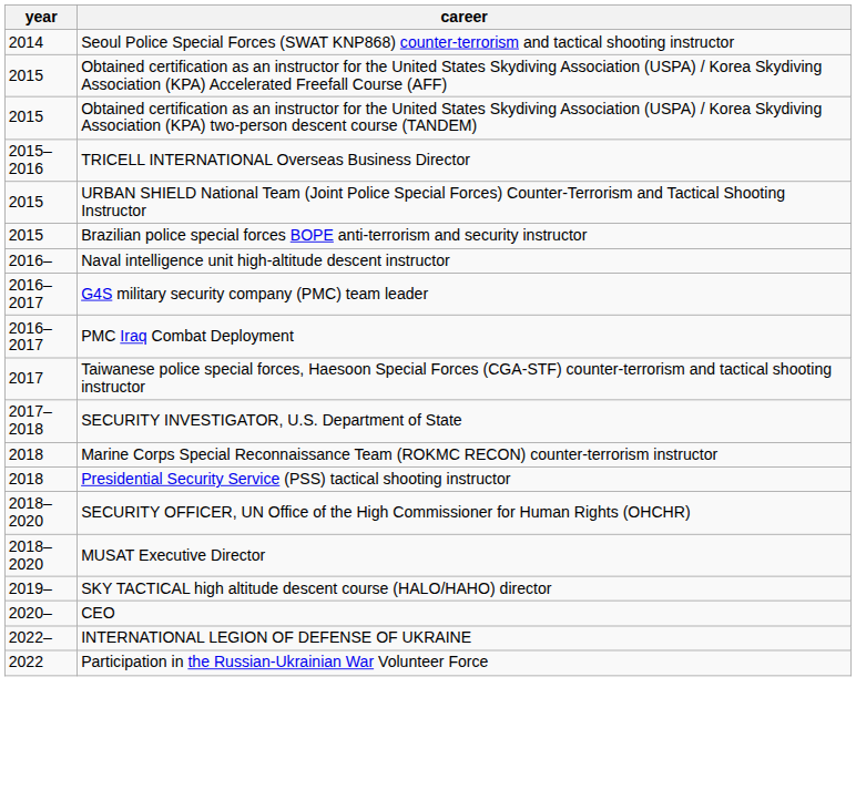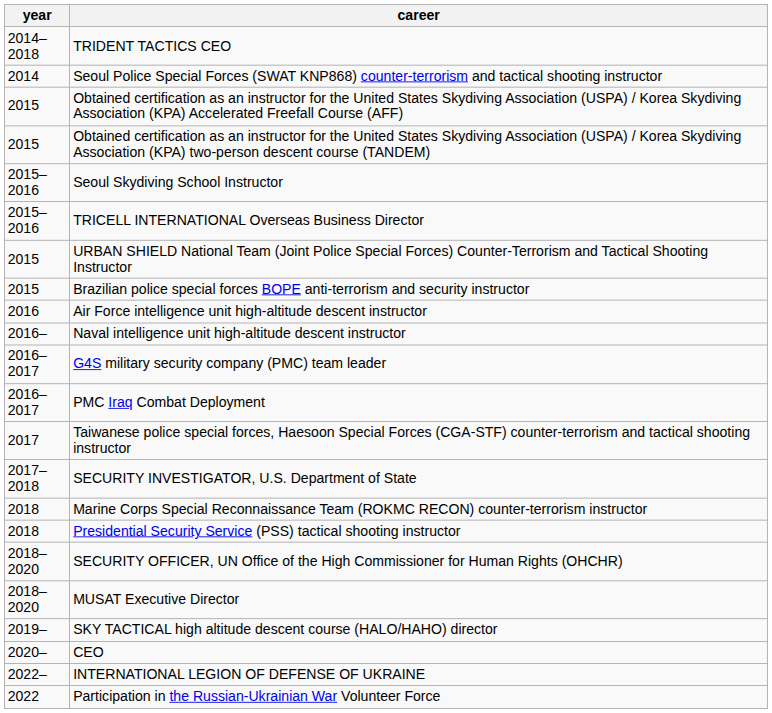 <table class="wikitable">
 <tr>
 <th>year</th>
 <th>career</th>
+</tr>
+<tr>
+<td>2014–2018</td>
+<td>TRIDENT TACTICS CEO</td>
 </tr>
 <tr>
 <td>2014</td>
 <td>Seoul Police Special Forces (SWAT KNP868) <a href='#'>counter-terrorism</a> and tactical shooting instructor</td>
 </tr>
 <tr>
 <td>2015</td>
 <td>Obtained certification as an instructor for the United States Skydiving Association (USPA) / Korea Skydiving Association (KPA) Accelerated Freefall Course (AFF)</td>
 </tr>
 <tr>
 <td>2015</td>
 <td>Obtained certification as an instructor for the United States Skydiving Association (USPA) / Korea Skydiving Association (KPA) two-person descent course (TANDEM)</td>
 </tr>
 <tr>
 <td>2015–2016</td>
+<td>Seoul Skydiving School Instructor</td>
+</tr>
+<tr>
+<td>2015–2016</td>
 <td>TRICELL INTERNATIONAL Overseas Business Director</td>
 </tr>
 <tr>
 <td>2015</td>
 <td>URBAN SHIELD National Team (Joint Police Special Forces) Counter-Terrorism and Tactical Shooting Instructor</td>
 </tr>
 <tr>
 <td>2015</td>
 <td>Brazilian police special forces <a href='#'>BOPE</a> anti-terrorism and security instructor</td>
+</tr>
+<tr>
+<td>2016</td>
+<td>Air Force intelligence unit high-altitude descent instructor</td>
 </tr>
 <tr>
 <td>2016–</td>
 <td>Naval intelligence unit high-altitude descent instructor</td>
 </tr>
 <tr>
 <td>2016–2017</td>
 <td><a href='#'>G4S</a> military security company (PMC) team leader</td>
 </tr>
 <tr>
 <td>2016–2017</td>
 <td>PMC <a href='#'>Iraq</a> Combat Deployment</td>
 </tr>
 <tr>
 <td>2017</td>
 <td>Taiwanese police special forces, Haesoon Special Forces (CGA-STF) counter-terrorism and tactical shooting instructor</td>
 </tr>
 <tr>
 <td>2017–2018</td>
 <td>SECURITY INVESTIGATOR, U.S. Department of State</td>
 </tr>
 <tr>
 <td>2018</td>
 <td>Marine Corps Special Reconnaissance Team (ROKMC RECON) counter-terrorism instructor</td>
 </tr>
 <tr>
 <td>2018</td>
 <td><a href='#'>Presidential Security Service</a> (PSS) tactical shooting instructor</td>
 </tr>
 <tr>
 <td>2018–2020</td>
 <td>SECURITY OFFICER, UN Office of the High Commissioner for Human Rights (OHCHR)</td>
 </tr>
 <tr>
 <td>2018–2020</td>
 <td>MUSAT Executive Director</td>
 </tr>
 <tr>
 <td>2019–</td>
 <td>SKY TACTICAL high altitude descent course (HALO/HAHO) director</td>
 </tr>
 <tr>
 <td>2020–</td>
 <td> CEO</td>
 </tr>
 <tr>
 <td>2022–</td>
 <td>INTERNATIONAL LEGION OF DEFENSE OF UKRAINE</td>
 </tr>
 <tr>
 <td>2022</td>
 <td>Participation in <a href='#'>the Russian-Ukrainian War</a> Volunteer Force</td>
 </tr>
 </table>
